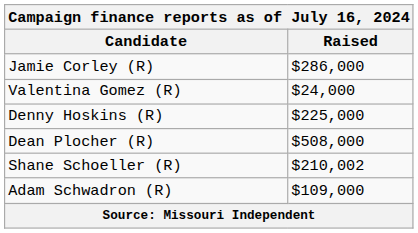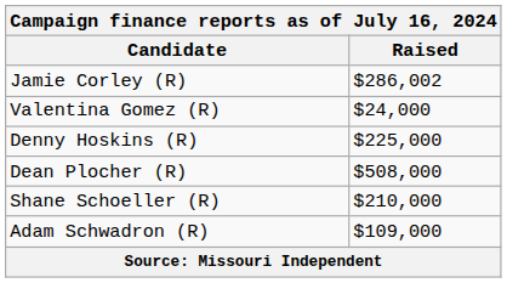 <table class="wikitable sortable">
 <tr>
 <th colspan="2">Campaign finance reports as of July 16, 2024</th>
 </tr>
 <tr style="text-align:center;">
 <th>Candidate</th>
 <th>Raised</th>
 </tr>
 <tr>
 <td>Jamie Corley (R)</td>
-<td>$286,000</td>
+<td>$286,002</td>
 </tr>
 <tr>
 <td>Valentina Gomez (R)</td>
 <td>$24,000</td>
 </tr>
 <tr>
 <td>Denny Hoskins (R)</td>
 <td>$225,000</td>
 </tr>
 <tr>
 <td>Dean Plocher (R)</td>
 <td>$508,000</td>
 </tr>
 <tr>
 <td>Shane Schoeller (R)</td>
-<td>$210,002</td>
+<td>$210,000</td>
 </tr>
 <tr>
 <td>Adam Schwadron (R)</td>
 <td>$109,000</td>
 </tr>
 <tr>
 <th colspan="2"><small>Source: Missouri Independent</small></th>
 </tr>
 </table>
